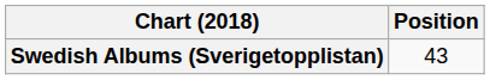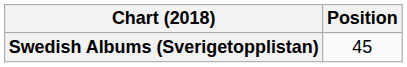 <table class="wikitable plainrowheaders" style="text-align:center">
 <tr>
 <th scope="col">Chart (2018)</th>
 <th scope="col">Position</th>
 </tr>
 <tr>
 <th scope="row">Swedish Albums (Sverigetopplistan)</th>
-<td>43</td>
+<td>45</td>
 </tr>
 </table>
